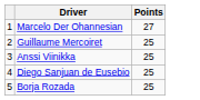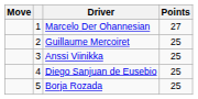 <table class="wikitable" style="font-size:85%;">
 <tr>
+<th>Move</th>
 <th></th>
 <th>Driver</th>
 <th>Points</th>
 </tr>
 <tr>
+<td align="center"></td>
 <td align="center">1</td>
 <td><a href='#'>Marcelo Der Ohannesian</a></td>
 <td align="center">27</td>
 </tr>
 <tr>
+<td align="center"></td>
 <td align="center">2</td>
 <td><a href='#'>Guillaume Mercoiret</a></td>
 <td align="center">25</td>
 </tr>
 <tr>
+<td align="center"></td>
 <td align="center">3</td>
 <td><a href='#'>Anssi Viinikka</a></td>
 <td align="center">25</td>
 </tr>
 <tr>
+<td align="center"></td>
 <td align="center">4</td>
 <td><a href='#'>Diego Sanjuan de Eusebio</a></td>
 <td align="center">25</td>
 </tr>
 <tr>
+<td align="center"></td>
 <td align="center">5</td>
 <td><a href='#'>Borja Rozada</a></td>
 <td align="center">25</td>
 </tr>
 </table>
